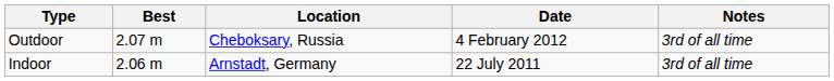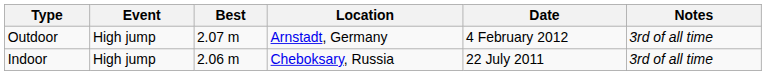 <table class=wikitable width=55%>
 <tr>
 <th>Type</th>
+<th>Event</th>
 <th>Best</th>
 <th>Location</th>
 <th>Date</th>
 <th>Notes</th>
 </tr>
 <tr>
 <td>Outdoor</td>
+<td>High jump</td>
 <td>2.07 m</td>
-<td><a href='#'>Cheboksary</a>, Russia</td>
+<td><a href='#'>Arnstadt</a>, Germany</td>
 <td>4 February 2012</td>
 <td><em>3rd of all time</em></td>
 </tr>
 <tr>
 <td>Indoor</td>
+<td>High jump</td>
 <td>2.06 m</td>
-<td><a href='#'>Arnstadt</a>, Germany</td>
+<td><a href='#'>Cheboksary</a>, Russia</td>
 <td>22 July 2011</td>
 <td><em>3rd of all time</em></td>
 </tr>
 </table>
